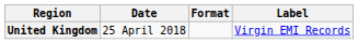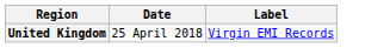 <table class="wikitable plainrowheaders" style="text-align:center;">
 <tr>
 <th>Region</th>
 <th>Date</th>
-<th>Format</th>
 <th>Label</th>
 </tr>
 <tr>
 <th scope="row">United Kingdom</th>
 <td>25 April 2018</td>
-<td></td>
 <td><a href='#'>Virgin EMI Records</a></td>
 </tr>
 </table>
